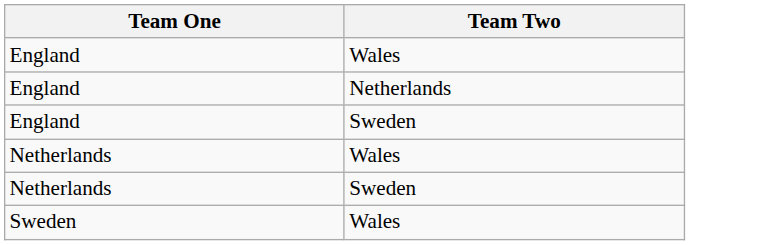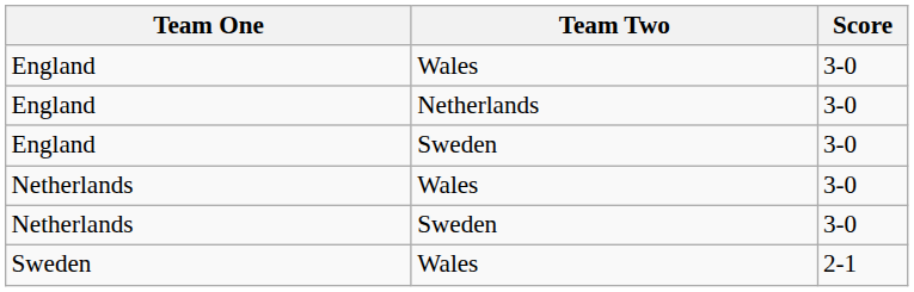 <table class="wikitable">
 <tr>
 <th width=250>Team One</th>
 <th width=250>Team Two</th>
+<th width=50>Score</th>
 </tr>
 <tr>
 <td> England</td>
 <td> Wales</td>
+<td>3-0</td>
 </tr>
 <tr>
 <td> England</td>
 <td> Netherlands</td>
+<td>3-0</td>
 </tr>
 <tr>
 <td> England</td>
 <td> Sweden</td>
+<td>3-0</td>
 </tr>
 <tr>
 <td> Netherlands</td>
 <td> Wales</td>
+<td>3-0</td>
 </tr>
 <tr>
 <td> Netherlands</td>
 <td> Sweden</td>
+<td>3-0</td>
 </tr>
 <tr>
 <td> Sweden</td>
 <td> Wales</td>
+<td>2-1</td>
 </tr>
 </table>
